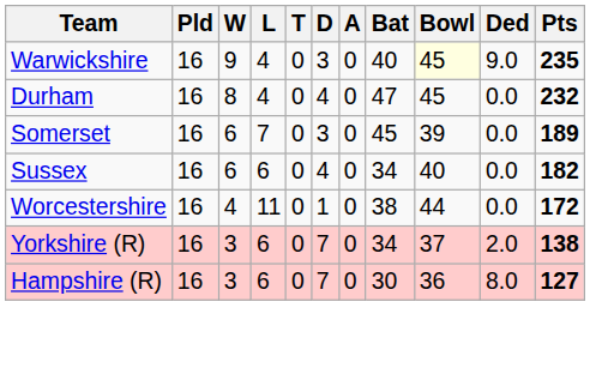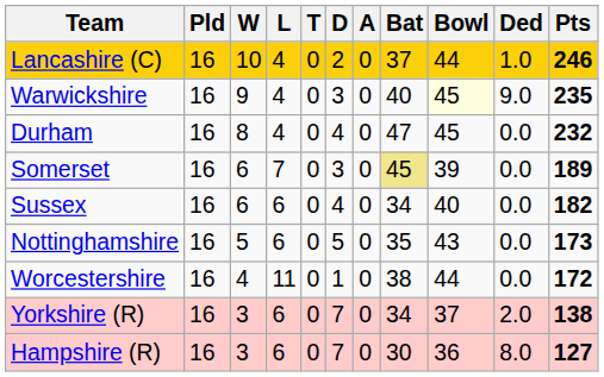 <table class="wikitable">
 <tr>
 <th>Team</th>
 <th>Pld</th>
 <th>W</th>
 <th>L</th>
 <th>T</th>
 <th>D</th>
 <th>A</th>
 <th>Bat</th>
 <th>Bowl</th>
 <th>Ded</th>
 <th>Pts</th>
+</tr>
+<tr style="background:#fbd009;">
+<td style="text-align:left;"><a href='#'>Lancashire</a> (C)</td>
+<td>16</td>
+<td>10</td>
+<td>4</td>
+<td>0</td>
+<td>2</td>
+<td>0</td>
+<td>37</td>
+<td>44</td>
+<td>1.0</td>
+<td><strong>246</strong></td>
 </tr>
 <tr>
 <td><a href='#'>Warwickshire</a></td>
 <td>16</td>
 <td>9</td>
 <td>4</td>
 <td>0</td>
 <td>3</td>
 <td>0</td>
 <td>40</td>
 <td style="background: lightyellow;">45</td>
 <td>9.0</td>
 <td><strong>235</strong></td>
 </tr>
 <tr>
 <td><a href='#'>Durham</a></td>
 <td>16</td>
 <td>8</td>
 <td>4</td>
 <td>0</td>
 <td>4</td>
 <td>0</td>
 <td>47</td>
 <td>45</td>
 <td>0.0</td>
 <td><strong>232</strong></td>
 </tr>
 <tr>
 <td><a href='#'>Somerset</a></td>
 <td>16</td>
 <td>6</td>
 <td>7</td>
 <td>0</td>
 <td>3</td>
 <td>0</td>
-<td>45</td>
+<td style="background: khaki;">45</td>
 <td>39</td>
 <td>0.0</td>
 <td><strong>189</strong></td>
 </tr>
 <tr>
 <td><a href='#'>Sussex</a></td>
 <td>16</td>
 <td>6</td>
 <td>6</td>
 <td>0</td>
 <td>4</td>
 <td>0</td>
 <td>34</td>
 <td>40</td>
 <td>0.0</td>
 <td><strong>182</strong></td>
+</tr>
+<tr>
+<td><a href='#'>Nottinghamshire</a></td>
+<td>16</td>
+<td>5</td>
+<td>6</td>
+<td>0</td>
+<td>5</td>
+<td>0</td>
+<td>35</td>
+<td>43</td>
+<td>0.0</td>
+<td><strong>173</strong></td>
 </tr>
 <tr>
 <td><a href='#'>Worcestershire</a></td>
 <td>16</td>
 <td>4</td>
 <td>11</td>
 <td>0</td>
 <td>1</td>
 <td>0</td>
 <td>38</td>
 <td>44</td>
 <td>0.0</td>
 <td><strong>172</strong></td>
 </tr>
 <tr style="background:#FFCCCC;">
 <td style="text-align:left;"><a href='#'>Yorkshire</a> (R)</td>
 <td>16</td>
 <td>3</td>
 <td>6</td>
 <td>0</td>
 <td>7</td>
 <td>0</td>
 <td>34</td>
 <td>37</td>
 <td>2.0</td>
 <td><strong>138</strong></td>
 </tr>
 <tr style="background:#FFCCCC;">
 <td style="text-align:left;"><a href='#'>Hampshire</a> (R)</td>
 <td>16</td>
 <td>3</td>
 <td>6</td>
 <td>0</td>
 <td>7</td>
 <td>0</td>
 <td>30</td>
 <td>36</td>
 <td>8.0</td>
 <td><strong>127</strong></td>
 </tr>
 </table>
